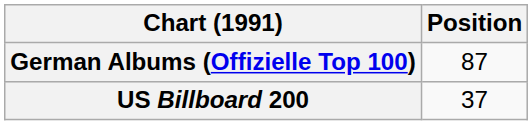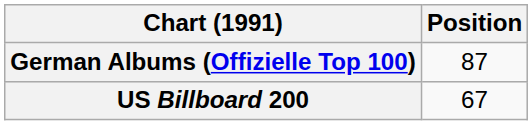 <table class="wikitable plainrowheaders" style="text-align:center">
 <tr>
 <th scope="col">Chart (1991)</th>
 <th scope="col">Position</th>
 </tr>
 <tr>
 <th scope="row">German Albums (<a href='#'>Offizielle Top 100</a>)</th>
 <td>87</td>
 </tr>
 <tr>
 <th scope="row">US <em>Billboard</em> 200</th>
-<td>37</td>
+<td>67</td>
 </tr>
 </table>
